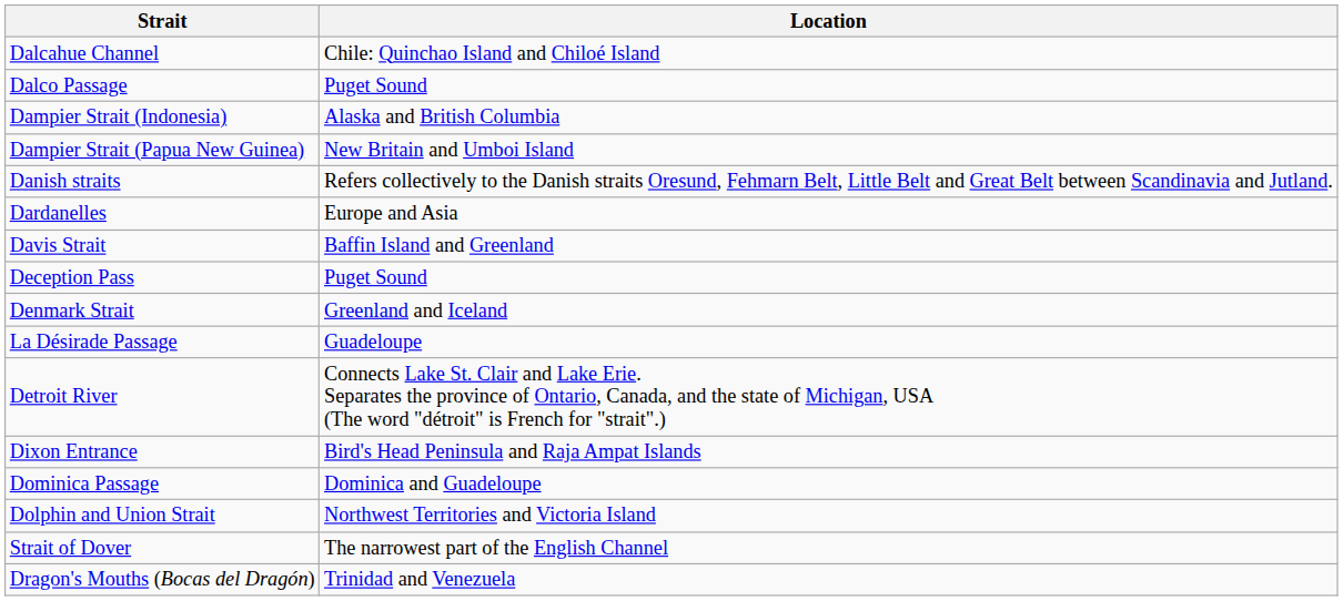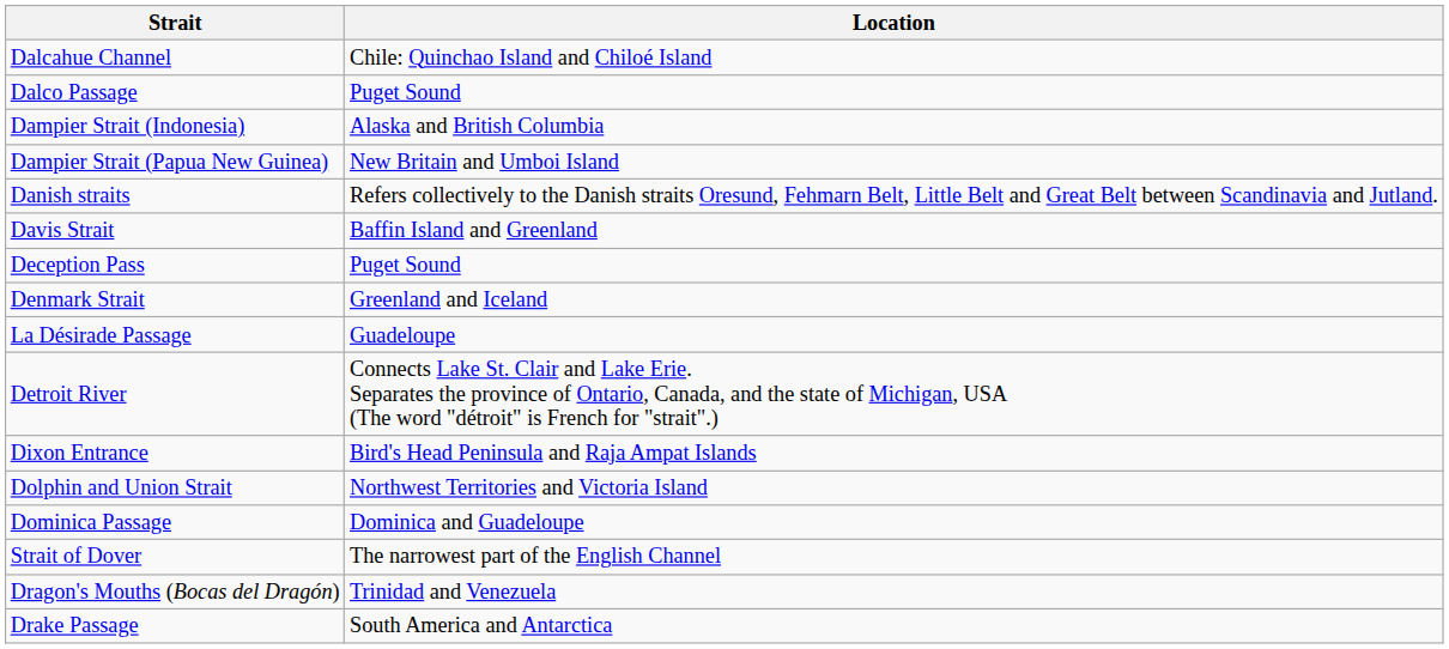 <table class="wikitable sortable">
 <tr>
 <th>Strait</th>
 <th>Location</th>
 </tr>
 <tr>
 <td><a href='#'>Dalcahue Channel</a></td>
 <td>Chile: <a href='#'>Quinchao Island</a> and <a href='#'>Chiloé Island</a></td>
 </tr>
 <tr>
 <td><a href='#'>Dalco Passage</a></td>
 <td><a href='#'>Puget Sound</a></td>
 </tr>
 <tr>
 <td><a href='#'>Dampier Strait (Indonesia)</a></td>
 <td><a href='#'>Alaska</a> and <a href='#'>British Columbia</a></td>
 </tr>
 <tr>
 <td><a href='#'>Dampier Strait (Papua New Guinea)</a></td>
 <td><a href='#'>New Britain</a> and <a href='#'>Umboi Island</a></td>
 </tr>
 <tr>
 <td><a href='#'>Danish straits</a></td>
 <td>Refers collectively to the Danish straits <a href='#'>Oresund</a>, <a href='#'>Fehmarn Belt</a>, <a href='#'>Little Belt</a> and <a href='#'>Great Belt</a> between <a href='#'>Scandinavia</a> and <a href='#'>Jutland</a>.</td>
 </tr>
 <tr>
-<td><a href='#'>Dardanelles</a></td>
-<td>Europe and Asia</td>
-</tr>
-<tr>
 <td><a href='#'>Davis Strait</a></td>
 <td><a href='#'>Baffin Island</a> and <a href='#'>Greenland</a></td>
 </tr>
 <tr>
 <td><a href='#'>Deception Pass</a></td>
 <td><a href='#'>Puget Sound</a></td>
 </tr>
 <tr>
 <td><a href='#'>Denmark Strait</a></td>
 <td><a href='#'>Greenland</a> and <a href='#'>Iceland</a></td>
 </tr>
 <tr>
 <td><a href='#'>La Désirade Passage</a></td>
 <td><a href='#'>Guadeloupe</a></td>
 </tr>
 <tr>
 <td><a href='#'>Detroit River</a></td>
 <td>Connects <a href='#'>Lake St. Clair</a> and <a href='#'>Lake Erie</a>.<br>Separates the province of <a href='#'>Ontario</a>, Canada, and the state of <a href='#'>Michigan</a>, USA<br>(The word "détroit" is French for "strait".)</td>
 </tr>
 <tr>
 <td><a href='#'>Dixon Entrance</a></td>
 <td><a href='#'>Bird's Head Peninsula</a> and <a href='#'>Raja Ampat Islands</a></td>
 </tr>
 <tr>
+<td><a href='#'>Dolphin and Union Strait</a></td>
+<td><a href='#'>Northwest Territories</a> and <a href='#'>Victoria Island</a></td>
+</tr>
+<tr>
 <td><a href='#'>Dominica Passage</a></td>
 <td><a href='#'>Dominica</a> and <a href='#'>Guadeloupe</a></td>
-</tr>
-<tr>
-<td><a href='#'>Dolphin and Union Strait</a></td>
-<td><a href='#'>Northwest Territories</a> and <a href='#'>Victoria Island</a></td>
 </tr>
 <tr>
 <td><a href='#'>Strait of Dover</a></td>
 <td>The narrowest part of the <a href='#'>English Channel</a></td>
 </tr>
 <tr>
 <td><a href='#'>Dragon's Mouths</a> (<em>Bocas del Dragón</em>)</td>
 <td><a href='#'>Trinidad</a> and <a href='#'>Venezuela</a></td>
 </tr>
+<tr>
+<td><a href='#'>Drake Passage</a></td>
+<td>South America and <a href='#'>Antarctica</a></td>
+</tr>
 </table>
